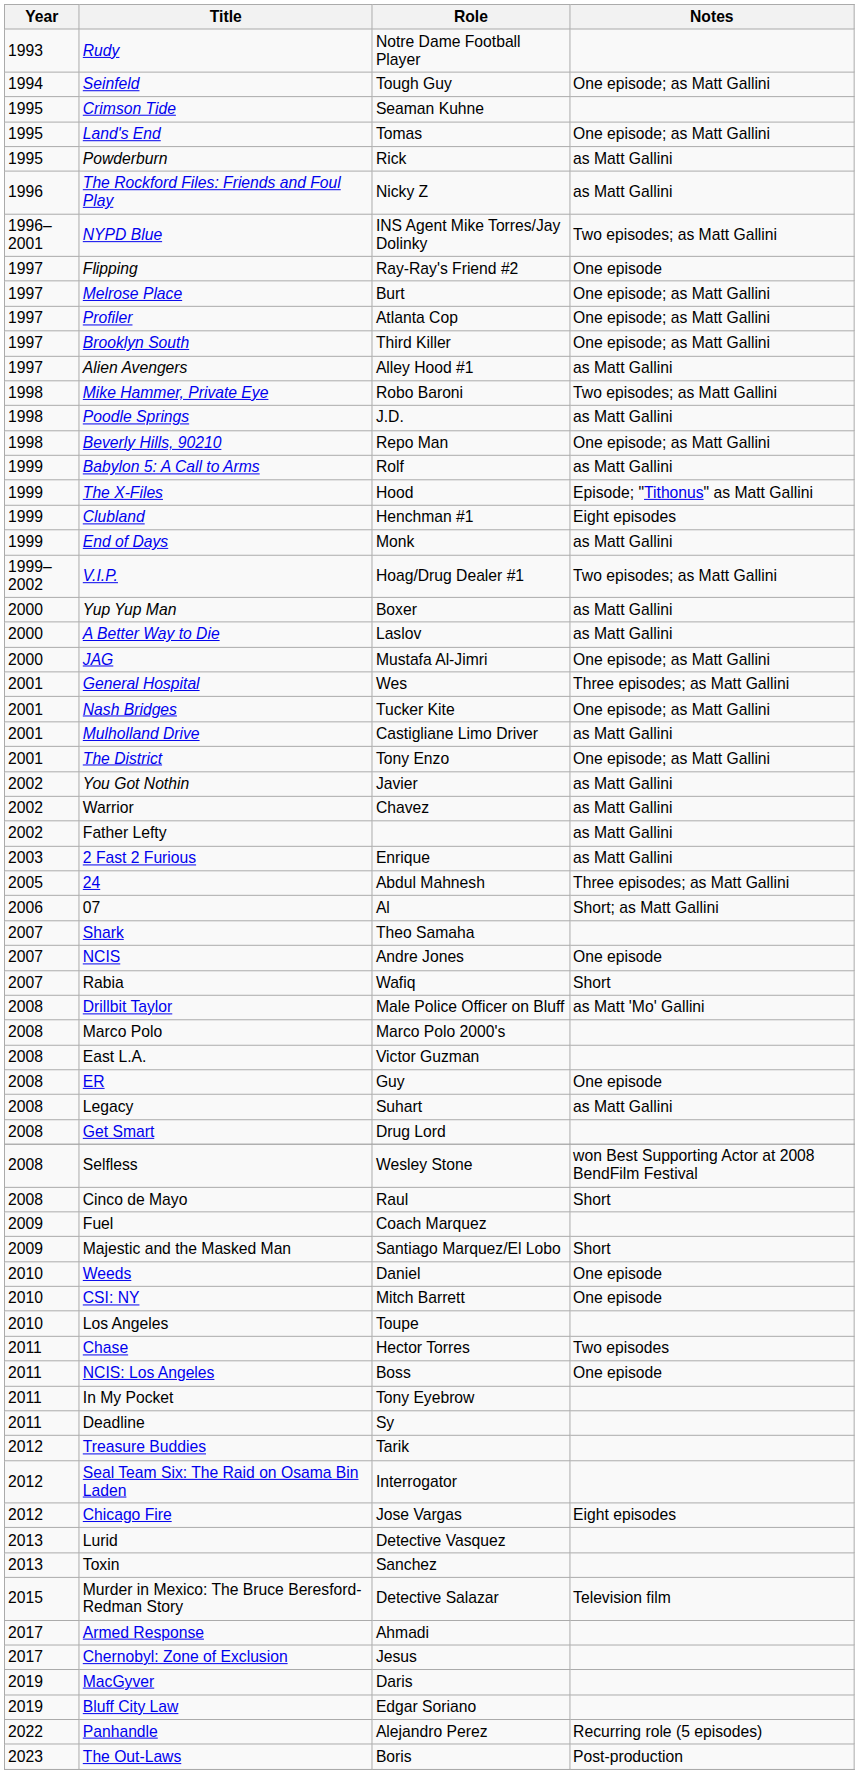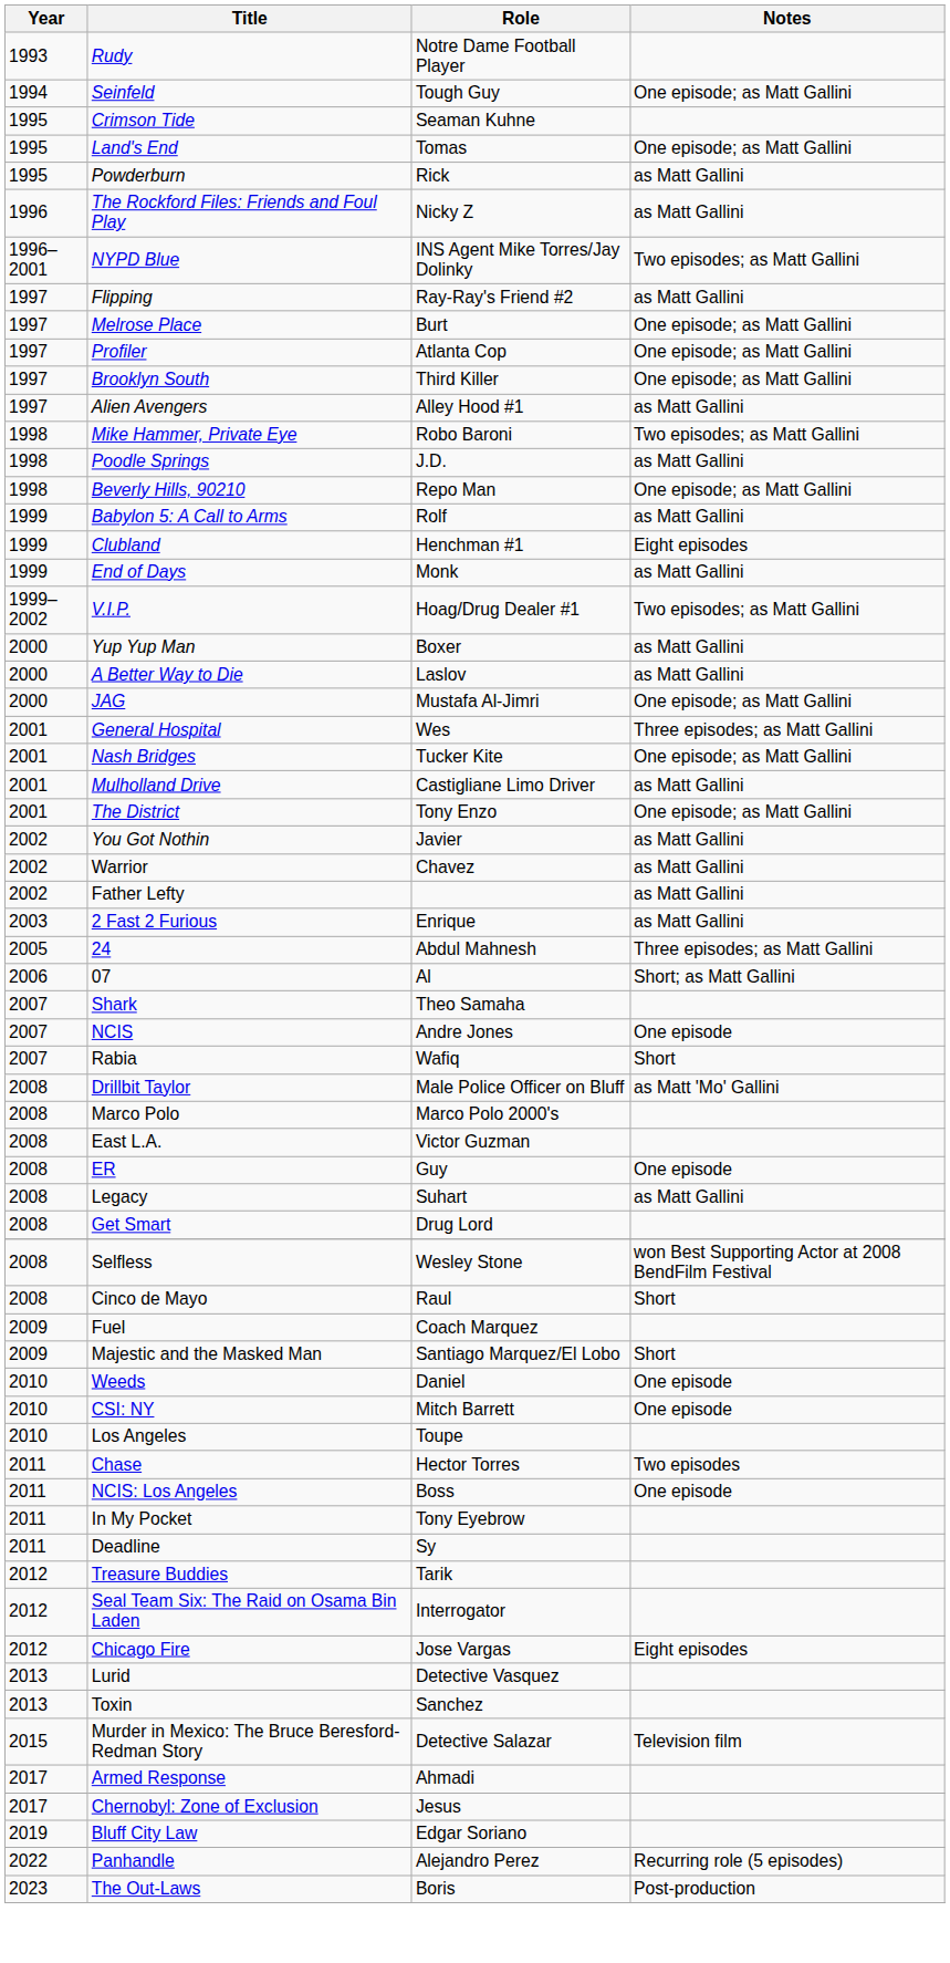 <table class="wikitable">
 <tr>
 <th>Year</th>
 <th>Title</th>
 <th>Role</th>
 <th class="unsortable">Notes</th>
 </tr>
 <tr>
 <td>1993</td>
 <td><em><a href='#'>Rudy</a></em></td>
 <td>Notre Dame Football Player</td>
 <td></td>
 </tr>
 <tr>
 <td>1994</td>
 <td><em><a href='#'>Seinfeld</a></em></td>
 <td>Tough Guy</td>
 <td>One episode; as Matt Gallini</td>
 </tr>
 <tr>
 <td>1995</td>
 <td><em><a href='#'>Crimson Tide</a></em></td>
 <td>Seaman Kuhne</td>
 <td></td>
 </tr>
 <tr>
 <td>1995</td>
 <td><em><a href='#'>Land's End</a></em></td>
 <td>Tomas</td>
 <td>One episode; as Matt Gallini</td>
 </tr>
 <tr>
 <td>1995</td>
 <td><em>Powderburn</em></td>
 <td>Rick</td>
 <td>as Matt Gallini</td>
 </tr>
 <tr>
 <td>1996</td>
 <td><em><a href='#'>The Rockford Files: Friends and Foul Play</a></em></td>
 <td>Nicky Z</td>
 <td>as Matt Gallini</td>
 </tr>
 <tr>
 <td>1996–2001</td>
 <td><em><a href='#'>NYPD Blue</a></em></td>
 <td>INS Agent Mike Torres/Jay Dolinky</td>
 <td>Two episodes; as Matt Gallini</td>
 </tr>
 <tr>
 <td>1997</td>
 <td><em>Flipping</em></td>
 <td>Ray-Ray's Friend #2</td>
-<td>One episode</td>
+<td>as Matt Gallini</td>
 </tr>
 <tr>
 <td>1997</td>
 <td><em><a href='#'>Melrose Place</a></em></td>
 <td>Burt</td>
 <td>One episode; as Matt Gallini</td>
 </tr>
 <tr>
 <td>1997</td>
 <td><em><a href='#'>Profiler</a></em></td>
 <td>Atlanta Cop</td>
 <td>One episode; as Matt Gallini</td>
 </tr>
 <tr>
 <td>1997</td>
 <td><em><a href='#'>Brooklyn South</a></em></td>
 <td>Third Killer</td>
 <td>One episode; as Matt Gallini</td>
 </tr>
 <tr>
 <td>1997</td>
 <td><em>Alien Avengers</em></td>
 <td>Alley Hood #1</td>
 <td>as Matt Gallini</td>
 </tr>
 <tr>
 <td>1998</td>
 <td><em><a href='#'>Mike Hammer, Private Eye</a></em></td>
 <td>Robo Baroni</td>
 <td>Two episodes; as Matt Gallini</td>
 </tr>
 <tr>
 <td>1998</td>
 <td><em><a href='#'>Poodle Springs</a></em></td>
 <td>J.D.</td>
 <td>as Matt Gallini</td>
 </tr>
 <tr>
 <td>1998</td>
 <td><em><a href='#'>Beverly Hills, 90210</a></em></td>
 <td>Repo Man</td>
 <td>One episode; as Matt Gallini</td>
 </tr>
 <tr>
 <td>1999</td>
 <td><em><a href='#'>Babylon 5: A Call to Arms</a></em></td>
 <td>Rolf</td>
 <td>as Matt Gallini</td>
-</tr>
-<tr>
-<td>1999</td>
-<td><em><a href='#'>The X-Files</a></em></td>
-<td>Hood</td>
-<td>Episode; "<a href='#'>Tithonus</a>" as Matt Gallini</td>
 </tr>
 <tr>
 <td>1999</td>
 <td><em><a href='#'>Clubland</a></em></td>
 <td>Henchman #1</td>
 <td>Eight episodes</td>
 </tr>
 <tr>
 <td>1999</td>
 <td><em><a href='#'>End of Days</a></em></td>
 <td>Monk</td>
 <td>as Matt Gallini</td>
 </tr>
 <tr>
 <td>1999–2002</td>
 <td><em><a href='#'>V.I.P.</a></em></td>
 <td>Hoag/Drug Dealer #1</td>
 <td>Two episodes; as Matt Gallini</td>
 </tr>
 <tr>
 <td>2000</td>
 <td><em>Yup Yup Man</em></td>
 <td>Boxer</td>
 <td>as Matt Gallini</td>
 </tr>
 <tr>
 <td>2000</td>
 <td><em><a href='#'>A Better Way to Die</a></em></td>
 <td>Laslov</td>
 <td>as Matt Gallini</td>
 </tr>
 <tr>
 <td>2000</td>
 <td><em><a href='#'>JAG</a></em></td>
 <td>Mustafa Al-Jimri</td>
 <td>One episode; as Matt Gallini</td>
 </tr>
 <tr>
 <td>2001</td>
 <td><em><a href='#'>General Hospital</a></em></td>
 <td>Wes</td>
 <td>Three episodes; as Matt Gallini</td>
 </tr>
 <tr>
 <td>2001</td>
 <td><em><a href='#'>Nash Bridges</a></em></td>
 <td>Tucker Kite</td>
 <td>One episode; as Matt Gallini</td>
 </tr>
 <tr>
 <td>2001</td>
 <td><em><a href='#'>Mulholland Drive</a></em></td>
 <td>Castigliane Limo Driver</td>
 <td>as Matt Gallini</td>
 </tr>
 <tr>
 <td>2001</td>
 <td><em><a href='#'>The District</a></em></td>
 <td>Tony Enzo</td>
 <td>One episode; as Matt Gallini</td>
 </tr>
 <tr>
 <td>2002</td>
 <td><em>You Got Nothin<strong></td>
 <td>Javier</td>
 <td>as Matt Gallini</td>
 </tr>
 <tr>
 <td>2002</td>
 <td></em>Warrior<em></td>
 <td>Chavez</td>
 <td>as Matt Gallini</td>
 </tr>
 <tr>
 <td>2002</td>
 <td></em>Father Lefty<em></td>
 <td></td>
 <td>as Matt Gallini</td>
 </tr>
 <tr>
 <td>2003</td>
 <td></em><a href='#'>2 Fast 2 Furious</a><em></td>
 <td>Enrique</td>
 <td>as Matt Gallini</td>
 </tr>
 <tr>
 <td>2005</td>
 <td></em><a href='#'>24</a><em></td>
 <td>Abdul Mahnesh</td>
 <td>Three episodes; as Matt Gallini</td>
 </tr>
 <tr>
 <td>2006</td>
 <td></em>07<em></td>
 <td>Al</td>
 <td>Short; as Matt Gallini</td>
 </tr>
 <tr>
 <td>2007</td>
 <td></em><a href='#'>Shark</a><em></td>
 <td>Theo Samaha</td>
 <td></td>
 </tr>
 <tr>
 <td>2007</td>
 <td></em><a href='#'>NCIS</a><em></td>
 <td>Andre Jones</td>
 <td>One episode</td>
 </tr>
 <tr>
 <td>2007</td>
 <td></em>Rabia<em></td>
 <td>Wafiq</td>
 <td>Short</td>
 </tr>
 <tr>
 <td>2008</td>
 <td></em><a href='#'>Drillbit Taylor</a><em></td>
 <td>Male Police Officer on Bluff</td>
 <td>as Matt 'Mo' Gallini</td>
 </tr>
 <tr>
 <td>2008</td>
 <td></em>Marco Polo<em></td>
 <td>Marco Polo 2000's</td>
 <td></td>
 </tr>
 <tr>
 <td>2008</td>
 <td></em>East L.A.<em></td>
 <td>Victor Guzman</td>
 <td></td>
 </tr>
 <tr>
 <td>2008</td>
 <td></em><a href='#'>ER</a><em></td>
 <td>Guy</td>
 <td>One episode</td>
 </tr>
 <tr>
 <td>2008</td>
 <td></em>Legacy<em></td>
 <td>Suhart</td>
 <td>as Matt Gallini</td>
 </tr>
 <tr>
 <td>2008</td>
 <td></em><a href='#'>Get Smart</a><em></td>
 <td>Drug Lord</td>
 <td></td>
 </tr>
 <tr>
 </tr>
 <tr>
 <td>2008</td>
 <td></em>Selfless<em></td>
 <td>Wesley Stone</td>
 <td>won Best Supporting Actor at 2008 BendFilm Festival</td>
 </tr>
 <tr>
 <td>2008</td>
 <td></em>Cinco de Mayo<em></td>
 <td>Raul</td>
 <td>Short</td>
 </tr>
 <tr>
 <td>2009</td>
 <td></em>Fuel<em></td>
 <td>Coach Marquez</td>
 <td></td>
 </tr>
 <tr>
 <td>2009</td>
 <td></em>Majestic and the Masked Man<em></td>
 <td>Santiago Marquez/El Lobo</td>
 <td>Short</td>
 </tr>
 <tr>
 <td>2010</td>
 <td></em><a href='#'>Weeds</a><em></td>
 <td>Daniel</td>
 <td>One episode</td>
 </tr>
 <tr>
 <td>2010</td>
 <td></em><a href='#'>CSI: NY</a><em></td>
 <td>Mitch Barrett</td>
 <td>One episode</td>
 </tr>
 <tr>
 <td>2010</td>
 <td></em>Los Angeles<em></td>
 <td>Toupe</td>
 <td></td>
 </tr>
 <tr>
 <td>2011</td>
 <td></em><a href='#'>Chase</a><em></td>
 <td>Hector Torres</td>
 <td>Two episodes</td>
 </tr>
 <tr>
 <td>2011</td>
 <td></em><a href='#'>NCIS: Los Angeles</a><em></td>
 <td>Boss</td>
 <td>One episode</td>
 </tr>
 <tr>
 <td>2011</td>
 <td></em>In My Pocket<em></td>
 <td>Tony Eyebrow</td>
 <td></td>
 </tr>
 <tr>
 <td>2011</td>
 <td></em>Deadline<em></td>
 <td>Sy</td>
 <td></td>
 </tr>
 <tr>
 <td>2012</td>
 <td></em><a href='#'>Treasure Buddies</a><em></td>
 <td>Tarik</td>
 <td></td>
 </tr>
 <tr>
 <td>2012</td>
 <td></em><a href='#'>Seal Team Six: The Raid on Osama Bin Laden</a><em></td>
 <td>Interrogator</td>
 <td></td>
 </tr>
 <tr>
 <td>2012</td>
 <td></em><a href='#'>Chicago Fire</a><em></td>
 <td>Jose Vargas</td>
 <td>Eight episodes</td>
 </tr>
 <tr>
 <td>2013</td>
 <td></em>Lurid<em></td>
 <td>Detective Vasquez</td>
 <td></td>
 </tr>
 <tr>
 <td>2013</td>
 <td></em>Toxin<em></td>
 <td>Sanchez</td>
 <td></td>
 </tr>
 <tr>
 <td>2015</td>
 <td></em>Murder in Mexico: The Bruce Beresford-Redman Story<em></td>
 <td>Detective Salazar</td>
 <td>Television film</td>
 </tr>
 <tr>
 <td>2017</td>
 <td></em><a href='#'>Armed Response</a><em></td>
 <td>Ahmadi</td>
 <td></td>
 </tr>
 <tr>
 <td>2017</td>
 <td></em><a href='#'>Chernobyl: Zone of Exclusion</a><em></td>
 <td>Jesus</td>
 <td></td>
 </tr>
 <tr>
 <td>2019</td>
-<td></em><a href='#'>MacGyver</a><em></td>
-<td>Daris</td>
-<td></td>
-</tr>
-<tr>
-<td>2019</td>
 <td></em><a href='#'>Bluff City Law</a><em></td>
 <td>Edgar Soriano</td>
 <td></td>
 </tr>
 <tr>
 <td>2022</td>
 <td></em><a href='#'>Panhandle</a><em></td>
 <td>Alejandro Perez</td>
 <td>Recurring role (5 episodes)</td>
 </tr>
 <tr>
 <td>2023</td>
 <td></em><a href='#'>The Out-Laws</a><em></td>
 <td>Boris</td>
 <td>Post-production</td>
 </tr>
 <tr>
 </tr>
 </table>
